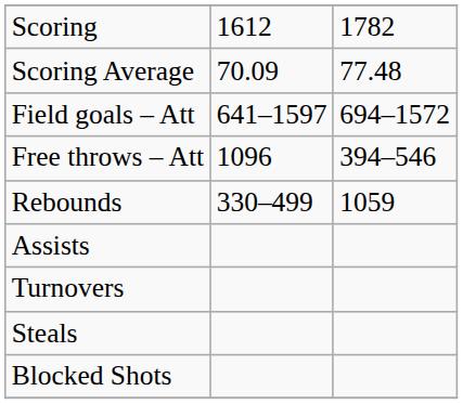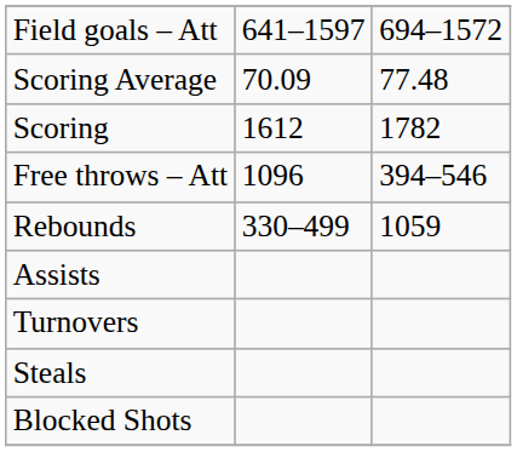 <table class="wikitable">
 <tr>
 </tr>
 <tr>
-<td>Scoring</td>
-<td>1612</td>
-<td>1782</td>
+<td>Field goals – Att</td>
+<td>641–1597</td>
+<td>694–1572</td>
 </tr>
 <tr>
 <td>Scoring Average</td>
 <td>70.09</td>
 <td>77.48</td>
 </tr>
 <tr>
-<td>Field goals – Att</td>
-<td>641–1597</td>
-<td>694–1572</td>
+<td>Scoring</td>
+<td>1612</td>
+<td>1782</td>
 </tr>
 <tr>
 <td>Free throws – Att</td>
 <td>1096</td>
 <td>394–546</td>
 </tr>
 <tr>
 <td>Rebounds</td>
 <td>330–499</td>
 <td>1059</td>
 </tr>
 <tr>
 <td>Assists</td>
 <td></td>
 <td></td>
 </tr>
 <tr>
 <td>Turnovers</td>
 <td></td>
 <td></td>
 </tr>
 <tr>
 <td>Steals</td>
 <td></td>
 <td></td>
 </tr>
 <tr>
 <td>Blocked Shots</td>
 <td></td>
 <td></td>
 </tr>
 <tr>
 </tr>
 </table>
